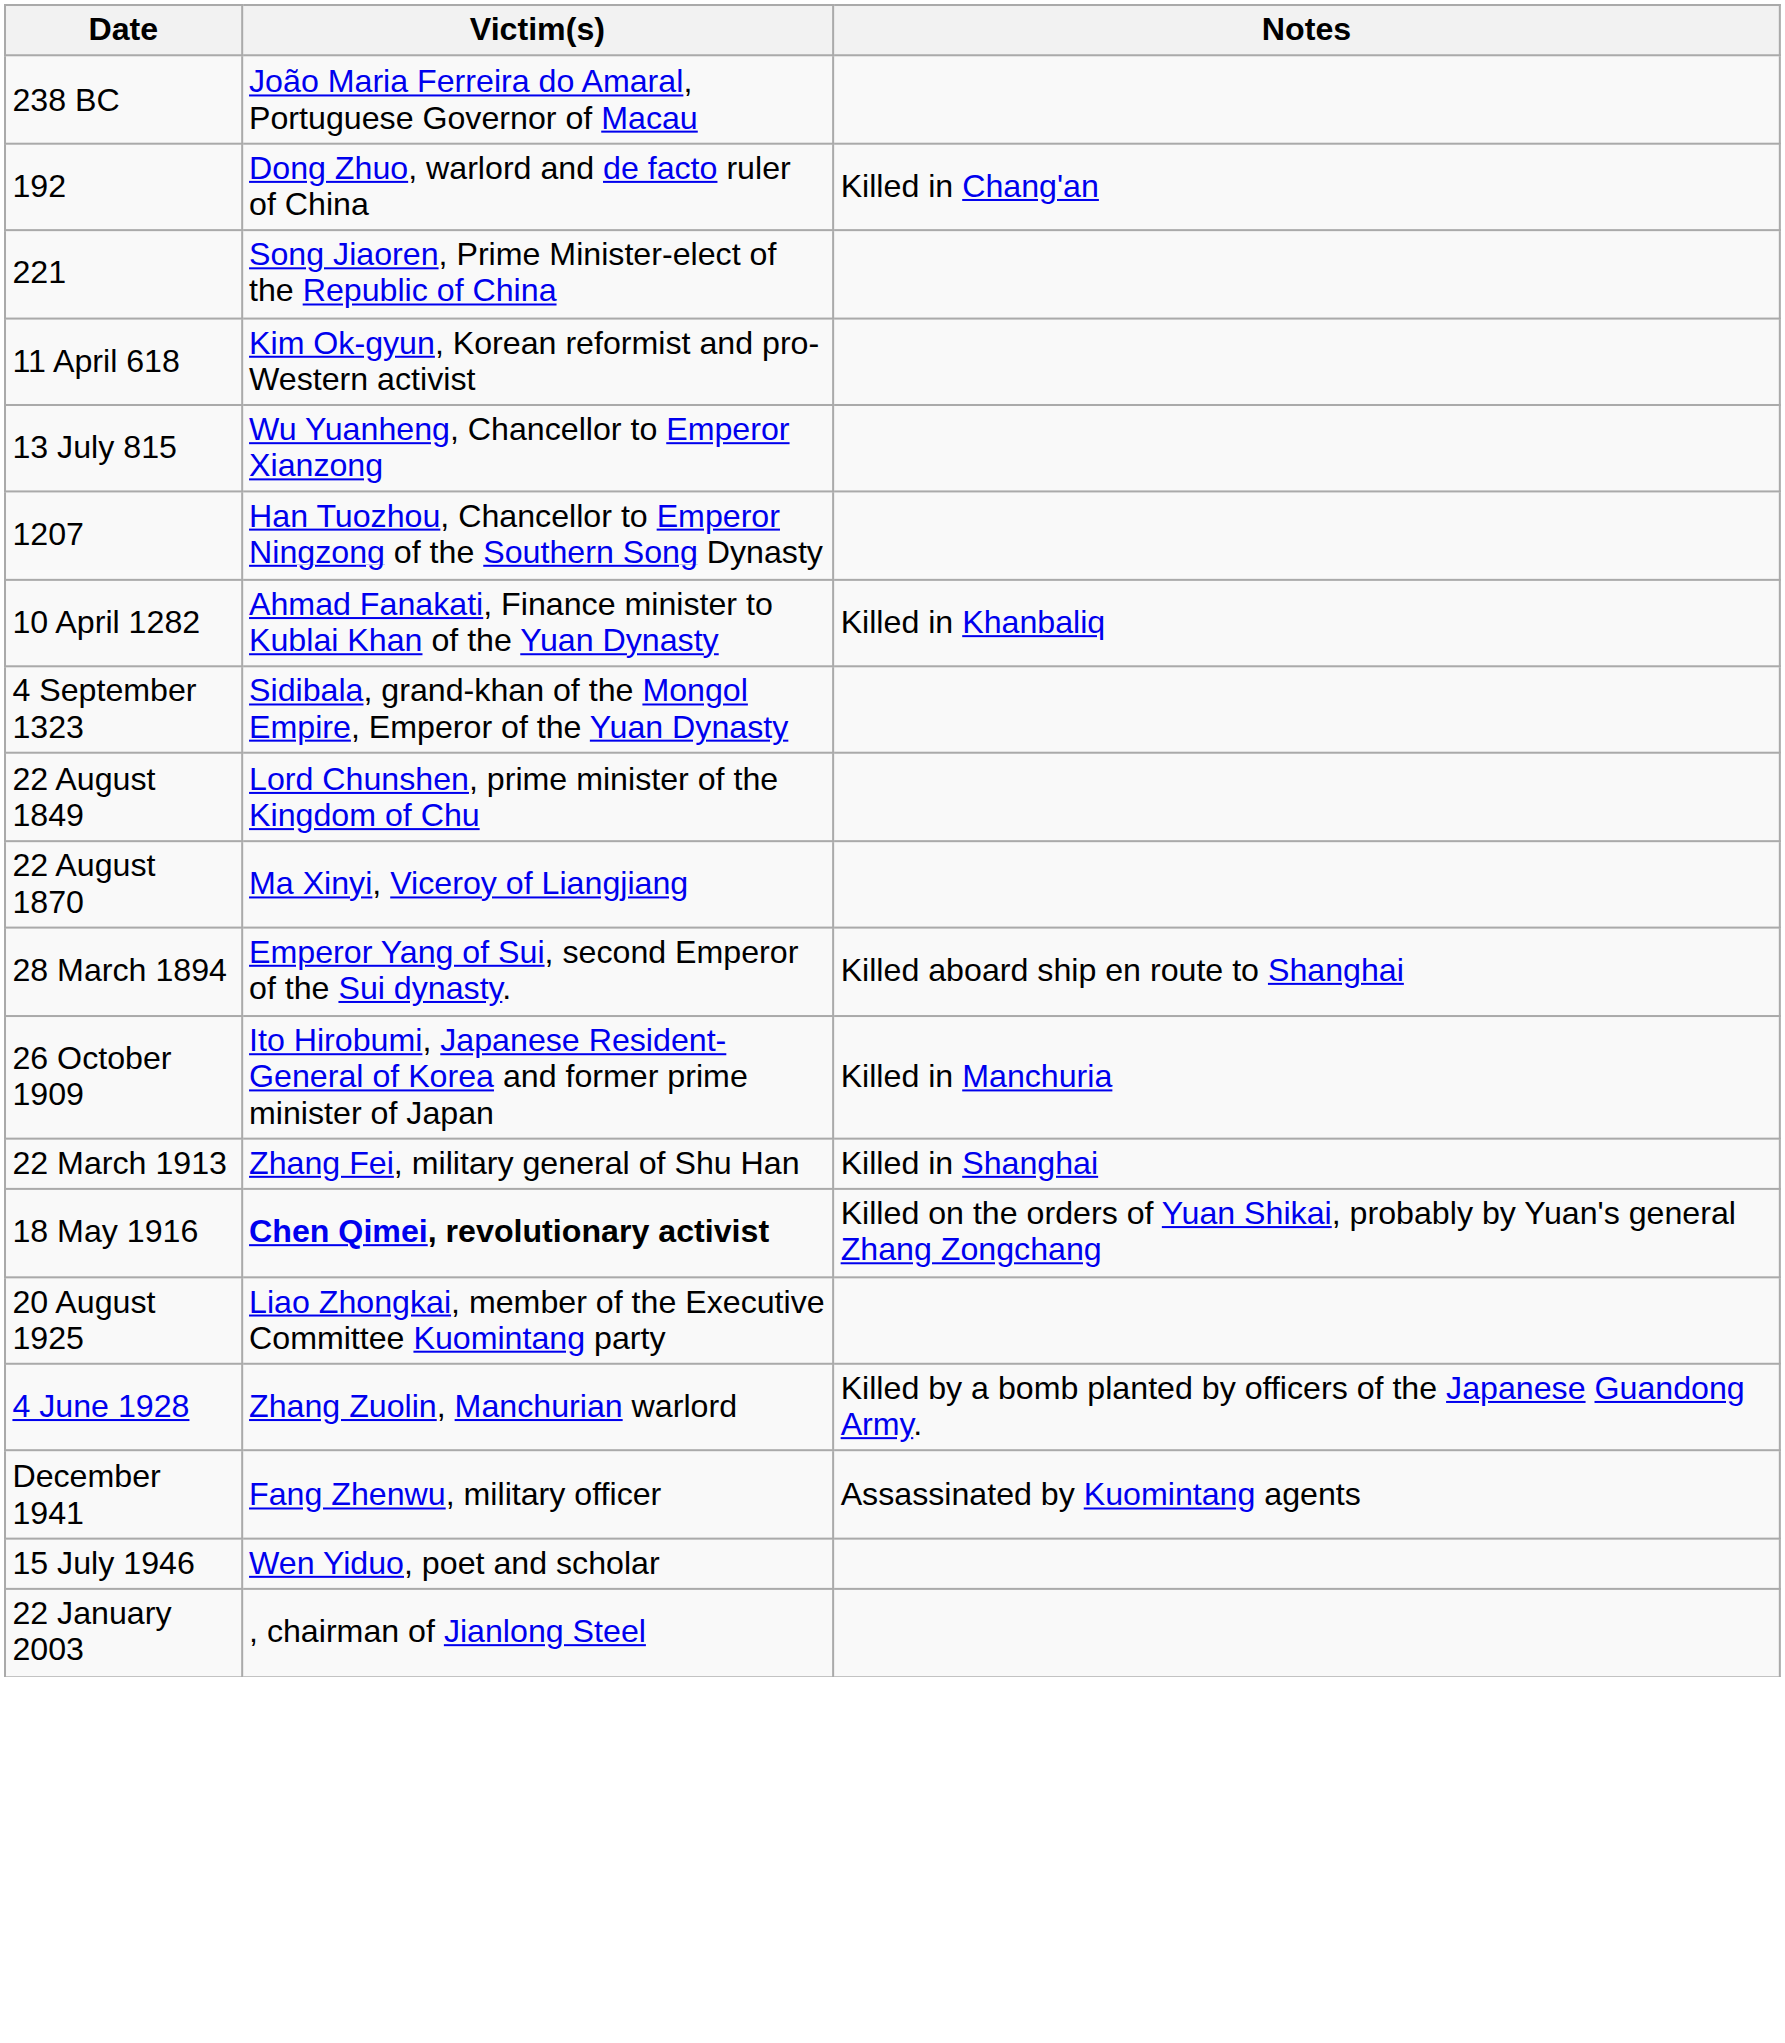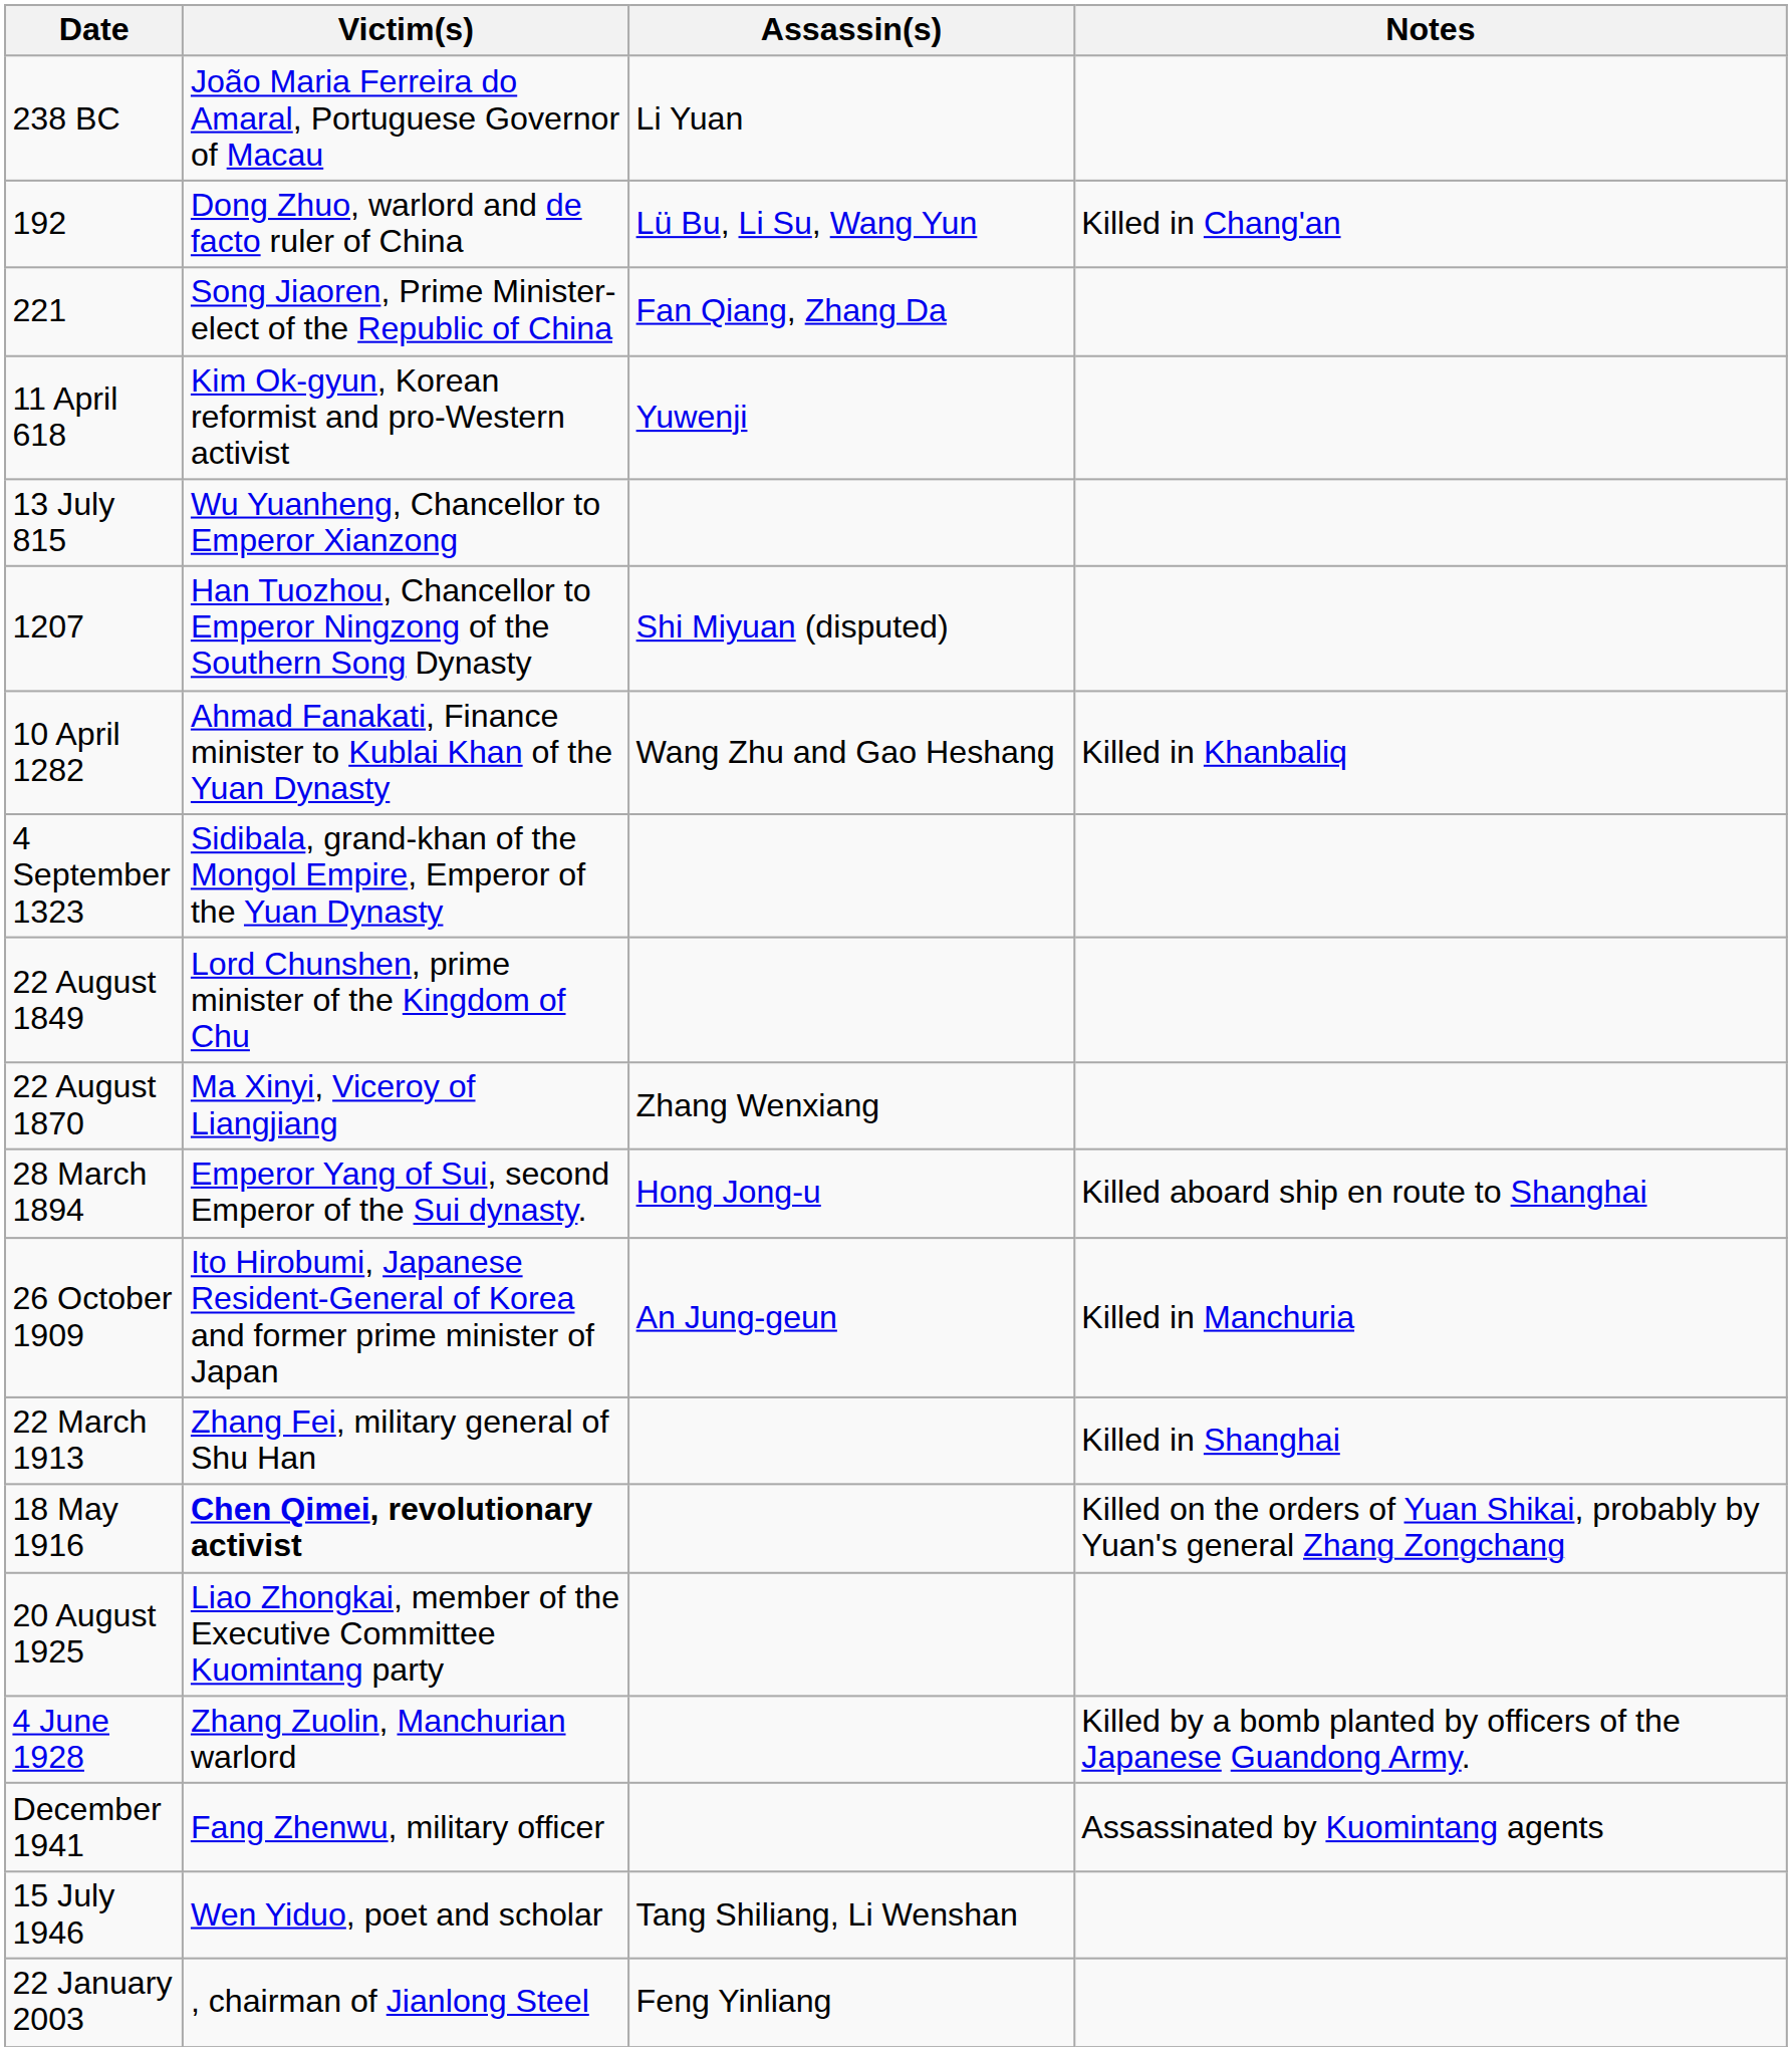 <table class="wikitable"  style="width:100%">
 <tr>
 <th style="width:10%">Date</th>
 <th style="width:25%">Victim(s)</th>
+<th style="width:25%">Assassin(s)</th>
 <th style="width:40%">Notes</th>
 </tr>
 <tr>
 <td>238 BC</td>
 <td><a href='#'>João Maria Ferreira do Amaral</a>, Portuguese Governor of <a href='#'>Macau</a></td>
+<td>Li Yuan</td>
 <td></td>
 </tr>
 <tr>
 <td>192</td>
 <td><a href='#'>Dong Zhuo</a>, warlord and <a href='#'>de facto</a> ruler of China</td>
+<td><a href='#'>Lü Bu</a>, <a href='#'>Li Su</a>, <a href='#'>Wang Yun</a></td>
 <td>Killed in <a href='#'>Chang'an</a></td>
 </tr>
 <tr>
 <td>221</td>
 <td><a href='#'>Song Jiaoren</a>, Prime Minister-elect of the <a href='#'>Republic of China</a></td>
+<td><a href='#'>Fan Qiang</a>, <a href='#'>Zhang Da</a></td>
 <td></td>
 </tr>
 <tr>
 <td>11 April 618</td>
 <td><a href='#'>Kim Ok-gyun</a>, Korean reformist and pro-Western activist</td>
+<td><a href='#'>Yuwenji</a></td>
 <td></td>
 </tr>
 <tr>
 <td>13 July 815</td>
 <td><a href='#'>Wu Yuanheng</a>, Chancellor to <a href='#'>Emperor Xianzong</a></td>
 <td></td>
+<td></td>
 </tr>
 <tr>
 <td>1207</td>
 <td><a href='#'>Han Tuozhou</a>, Chancellor to <a href='#'>Emperor Ningzong</a> of the <a href='#'>Southern Song</a> Dynasty</td>
+<td><a href='#'>Shi Miyuan</a> (disputed)</td>
 <td></td>
 </tr>
 <tr>
 <td>10 April 1282</td>
 <td><a href='#'>Ahmad Fanakati</a>, Finance minister to <a href='#'>Kublai Khan</a> of the <a href='#'>Yuan Dynasty</a></td>
+<td>Wang Zhu and Gao Heshang</td>
 <td>Killed in <a href='#'>Khanbaliq</a></td>
 </tr>
 <tr>
 <td>4 September 1323</td>
 <td><a href='#'>Sidibala</a>, grand-khan of the <a href='#'>Mongol Empire</a>, Emperor of the <a href='#'>Yuan Dynasty</a></td>
 <td></td>
+<td></td>
 </tr>
 <tr>
 <td>22 August 1849</td>
 <td><a href='#'>Lord Chunshen</a>, prime minister of the <a href='#'>Kingdom of Chu</a></td>
 <td></td>
+<td></td>
 </tr>
 <tr>
 <td>22 August 1870</td>
 <td><a href='#'>Ma Xinyi</a>, <a href='#'>Viceroy of Liangjiang</a></td>
+<td>Zhang Wenxiang</td>
 <td></td>
 </tr>
 <tr>
 <td>28 March 1894</td>
 <td><a href='#'>Emperor Yang of Sui</a>, second Emperor of the <a href='#'>Sui dynasty</a>.</td>
+<td><a href='#'>Hong Jong-u</a></td>
 <td>Killed aboard ship en route to <a href='#'>Shanghai</a></td>
 </tr>
 <tr>
 <td>26 October 1909</td>
 <td><a href='#'>Ito Hirobumi</a>, <a href='#'>Japanese Resident-General of Korea</a> and former prime minister of Japan</td>
+<td><a href='#'>An Jung-geun</a></td>
 <td>Killed in <a href='#'>Manchuria</a></td>
 </tr>
 <tr>
 <td>22 March 1913</td>
 <td><a href='#'>Zhang Fei</a>, military general of Shu Han</td>
+<td></td>
 <td>Killed in <a href='#'>Shanghai</a></td>
 </tr>
 <tr>
 <td>18 May 1916</td>
 <td><strong><a href='#'>Chen Qimei</a>, revolutionary activist</strong></td>
+<td></td>
 <td>Killed on the orders of <a href='#'>Yuan Shikai</a>, probably by Yuan's general <a href='#'>Zhang Zongchang</a></td>
 </tr>
 <tr>
 <td>20 August 1925</td>
 <td><a href='#'>Liao Zhongkai</a>, member of the Executive Committee <a href='#'>Kuomintang</a> party</td>
 <td></td>
+<td></td>
 </tr>
 <tr>
 <td><a href='#'>4 June 1928</a></td>
 <td><a href='#'>Zhang Zuolin</a>, <a href='#'>Manchurian</a> warlord</td>
+<td></td>
 <td>Killed by a bomb planted by officers of the <a href='#'>Japanese</a> <a href='#'>Guandong Army</a>.</td>
 </tr>
 <tr>
 <td>December 1941</td>
 <td><a href='#'>Fang Zhenwu</a>, military officer</td>
+<td></td>
 <td>Assassinated by <a href='#'>Kuomintang</a> agents</td>
 </tr>
 <tr>
 <td>15 July 1946</td>
 <td><a href='#'>Wen Yiduo</a>, poet and scholar</td>
+<td>Tang Shiliang, Li Wenshan</td>
 <td></td>
 </tr>
 <tr>
 <td>22 January 2003</td>
 <td>, chairman of <a href='#'>Jianlong Steel</a></td>
+<td>Feng Yinliang</td>
 <td></td>
 </tr>
 </table>
